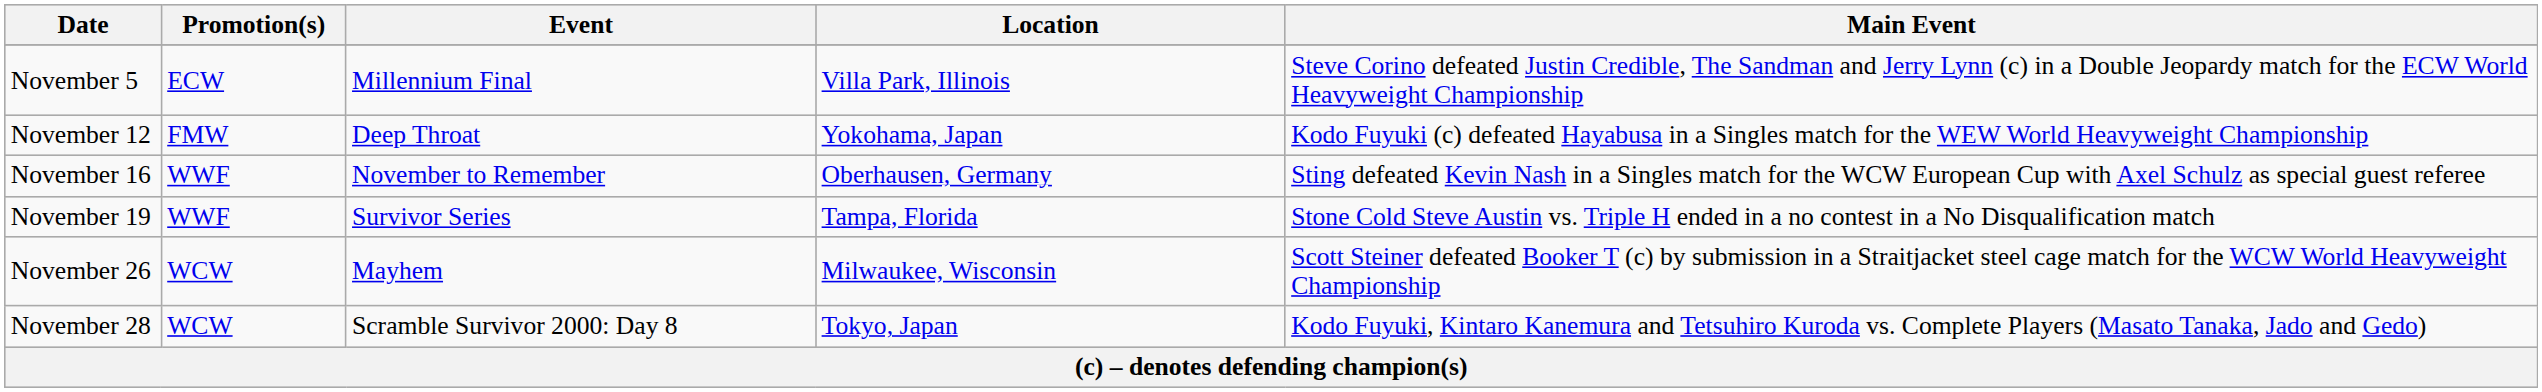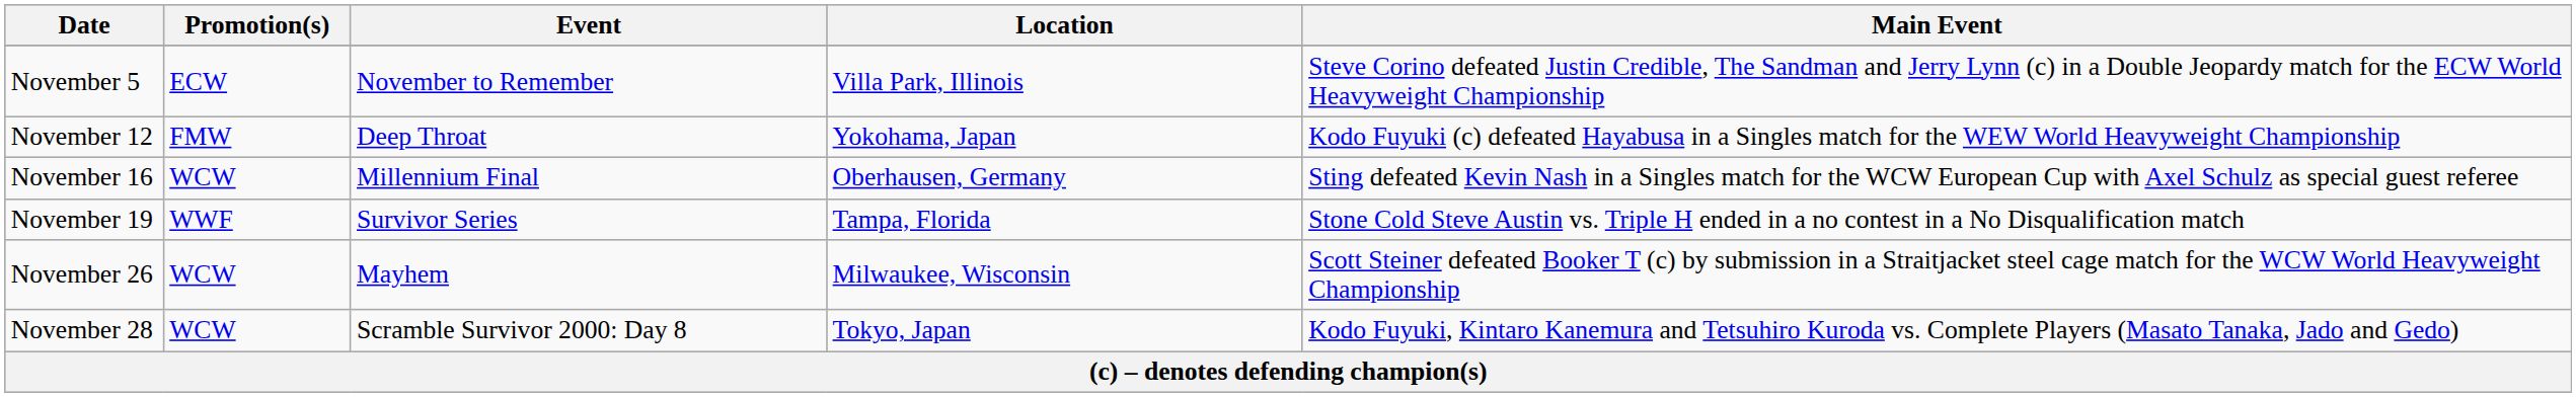 <table class="wikitable" style="width:100%;">
 <tr>
 <th width="5%">Date</th>
 <th width="5%">Promotion(s)</th>
 <th style="width:15%;">Event</th>
 <th style="width:15%;">Location</th>
 <th style="width:40%;">Main Event</th>
 </tr>
 <tr style="width:20%;" |Notes>
 </tr>
 <tr>
 <td>November 5</td>
 <td><a href='#'>ECW</a></td>
-<td><a href='#'>Millennium Final</a></td>
+<td><a href='#'>November to Remember</a></td>
 <td><a href='#'>Villa Park, Illinois</a></td>
 <td><a href='#'>Steve Corino</a> defeated <a href='#'>Justin Credible</a>, <a href='#'>The Sandman</a> and <a href='#'>Jerry Lynn</a> (c) in a Double Jeopardy match for the <a href='#'>ECW World Heavyweight Championship</a></td>
 </tr>
 <tr>
 <td>November 12</td>
 <td><a href='#'>FMW</a></td>
 <td><a href='#'>Deep Throat</a></td>
 <td><a href='#'>Yokohama, Japan</a></td>
 <td><a href='#'>Kodo Fuyuki</a> (c) defeated <a href='#'>Hayabusa</a> in a Singles match for the <a href='#'>WEW World Heavyweight Championship</a></td>
 </tr>
 <tr>
 <td>November 16</td>
-<td><a href='#'>WWF</a></td>
-<td><a href='#'>November to Remember</a></td>
+<td><a href='#'>WCW</a></td>
+<td><a href='#'>Millennium Final</a></td>
 <td><a href='#'>Oberhausen, Germany</a></td>
 <td><a href='#'>Sting</a> defeated <a href='#'>Kevin Nash</a> in a Singles match for the WCW European Cup with <a href='#'>Axel Schulz</a> as special guest referee</td>
 </tr>
 <tr>
 <td>November 19</td>
 <td><a href='#'>WWF</a></td>
 <td><a href='#'>Survivor Series</a></td>
 <td><a href='#'>Tampa, Florida</a></td>
 <td><a href='#'>Stone Cold Steve Austin</a> vs. <a href='#'>Triple H</a> ended in a no contest in a No Disqualification match</td>
 </tr>
 <tr>
 <td>November 26</td>
 <td><a href='#'>WCW</a></td>
 <td><a href='#'>Mayhem</a></td>
 <td><a href='#'>Milwaukee, Wisconsin</a></td>
 <td><a href='#'>Scott Steiner</a> defeated <a href='#'>Booker T</a> (c) by submission in a Straitjacket steel cage match for the <a href='#'>WCW World Heavyweight Championship</a></td>
 </tr>
 <tr>
 <td>November 28</td>
 <td><a href='#'>WCW</a></td>
 <td>Scramble Survivor 2000: Day 8</td>
 <td><a href='#'>Tokyo, Japan</a></td>
 <td><a href='#'>Kodo Fuyuki</a>, <a href='#'>Kintaro Kanemura</a> and <a href='#'>Tetsuhiro Kuroda</a> vs. Complete Players (<a href='#'>Masato Tanaka</a>, <a href='#'>Jado</a> and <a href='#'>Gedo</a>)</td>
 </tr>
 <tr>
 <th colspan="6">(c) – denotes defending champion(s)</th>
 </tr>
 </table>
